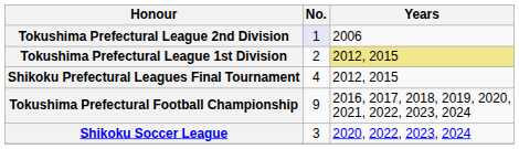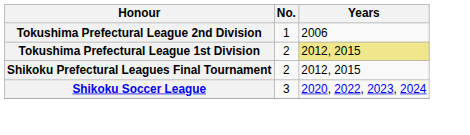 <table class="wikitable plainrowheaders">
 <tr>
 <th scope=col>Honour</th>
 <th scope=col>No.</th>
 <th scope=col>Years</th>
 </tr>
 <tr>
 <th scope=row>Tokushima Prefectural League 2nd Division</th>
-<td align="center" style="background: lavender;">1</td>
+<td align="center">1</td>
 <td>2006</td>
 </tr>
 <tr>
 <th scope=row>Tokushima Prefectural League 1st Division</th>
 <td align="center">2</td>
 <td style="background: khaki;">2012, 2015</td>
 </tr>
 <tr>
 <th scope=row>Shikoku Prefectural Leagues Final Tournament</th>
-<td align="center">4</td>
+<td align="center">2</td>
 <td>2012, 2015</td>
-</tr>
-<tr>
-<th scope=row>Tokushima Prefectural Football Championship</th>
-<td align="center">9</td>
-<td>2016, 2017, 2018, 2019, 2020, <br> 2021, 2022, 2023, 2024</td>
 </tr>
 <tr>
 <th scope=row><a href='#'>Shikoku Soccer League</a></th>
 <td align="center">3</td>
 <td><a href='#'>2020</a>, <a href='#'>2022</a>, <a href='#'>2023</a>, <a href='#'>2024</a></td>
 </tr>
 <tr>
 </tr>
 </table>
